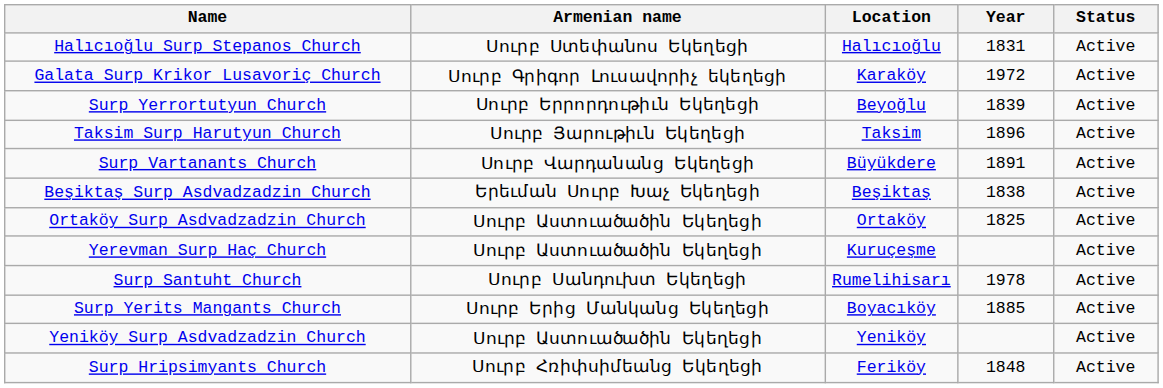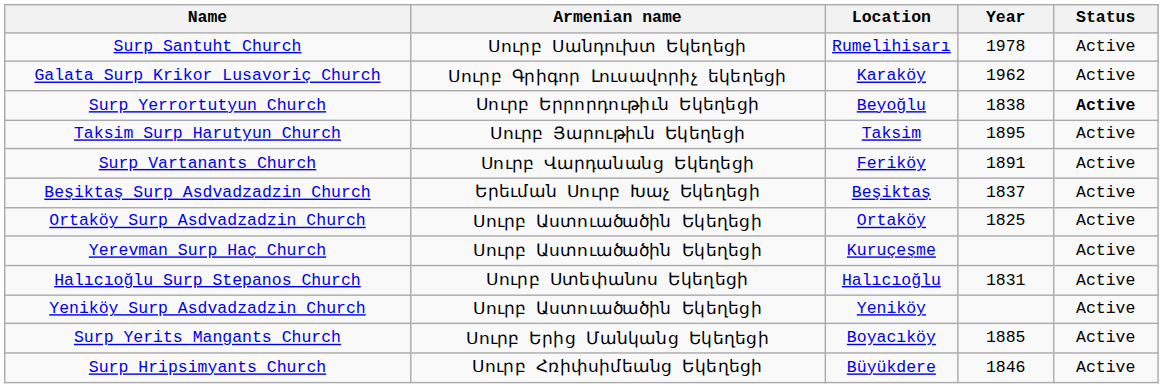 <table class="wikitable sortable" style="font-size:0.90em; width:70em; text-align:center; float: ">
 <tr>
 <th style="width:40em;">Name</th>
 <th style="width:40em;">Armenian name</th>
 <th style="width:8em;">Location</th>
 <th style="width:8em;">Year</th>
 <th style="width:8em;">Status</th>
 </tr>
 <tr>
-<td align="center"><a href='#'>Halıcıoğlu Surp Stepanos Church</a></td>
-<td align="center">Սուրբ Ստեփանոս Եկեղեցի</td>
-<td align="center"><a href='#'>Halıcıoğlu</a></td>
-<td align="center">1831</td>
+<td align="center"><a href='#'>Surp Santuht Church</a></td>
+<td align="center">Սուրբ Սանդուխտ Եկեղեցի</td>
+<td align="center"><a href='#'>Rumelihisarı</a></td>
+<td align="center">1978</td>
 <td align="center">Active</td>
 </tr>
 <tr>
 <td align="center"><a href='#'>Galata Surp Krikor Lusavoriç Church</a></td>
 <td align="center">Սուրբ Գրիգոր Լուսավորիչ եկեղեցի</td>
 <td align="center"><a href='#'>Karaköy</a></td>
-<td align="center">1972</td>
+<td align="center">1962</td>
 <td align="center">Active</td>
 </tr>
 <tr>
 <td align="center"><a href='#'> Surp Yerrortutyun Church</a></td>
 <td align="center">Սուրբ Երրորդութիւն Եկեղեցի</td>
 <td align="center"><a href='#'>Beyoğlu</a></td>
-<td align="center">1839</td>
-<td align="center">Active</td>
+<td align="center">1838</td>
+<td align="center"><strong>Active</strong></td>
 </tr>
 <tr>
 <td align="center"><a href='#'>Taksim Surp Harutyun Church</a></td>
 <td align="center">Սուրբ Յարութիւն Եկեղեցի</td>
 <td align="center"><a href='#'>Taksim</a></td>
-<td align="center">1896</td>
+<td align="center">1895</td>
 <td align="center">Active</td>
 </tr>
 <tr>
 <td align="center"><a href='#'>Surp Vartanants Church</a></td>
 <td align="center">Սուրբ Վարդանանց Եկեղեցի</td>
-<td align="center"><a href='#'>Büyükdere</a></td>
+<td align="center"><a href='#'>Feriköy</a></td>
 <td align="center">1891</td>
 <td align="center">Active</td>
 </tr>
 <tr>
 <td align="center"><a href='#'>Beşiktaş Surp Asdvadzadzin Church</a></td>
 <td align="center">Երեւման Սուրբ Խաչ Եկեղեցի</td>
 <td align="center"><a href='#'>Beşiktaş</a></td>
-<td align="center">1838</td>
+<td align="center">1837</td>
 <td align="center">Active</td>
 </tr>
 <tr>
 <td align="center"><a href='#'>Ortaköy Surp Asdvadzadzin Church</a></td>
 <td align="center">Սուրբ Աստուածածին Եկեղեցի</td>
 <td align="center"><a href='#'>Ortaköy</a></td>
 <td align="center">1825</td>
 <td align="center">Active</td>
 </tr>
 <tr>
 <td align="center"><a href='#'>Yerevman Surp Haç Church</a></td>
 <td align="center">Սուրբ Աստուածածին Եկեղեցի</td>
 <td align="center"><a href='#'>Kuruçeşme</a></td>
 <td align="center"></td>
 <td align="center">Active</td>
 </tr>
 <tr>
-<td align="center"><a href='#'>Surp Santuht Church</a></td>
-<td align="center">Սուրբ Սանդուխտ Եկեղեցի</td>
-<td align="center"><a href='#'>Rumelihisarı</a></td>
-<td align="center">1978</td>
+<td align="center"><a href='#'>Halıcıoğlu Surp Stepanos Church</a></td>
+<td align="center">Սուրբ Ստեփանոս Եկեղեցի</td>
+<td align="center"><a href='#'>Halıcıoğlu</a></td>
+<td align="center">1831</td>
+<td align="center">Active</td>
+</tr>
+<tr>
+<td align="center"><a href='#'>Yeniköy Surp Asdvadzadzin Church</a></td>
+<td align="center">Սուրբ Աստուածածին Եկեղեցի</td>
+<td align="center"><a href='#'>Yeniköy</a></td>
+<td align="center"></td>
 <td align="center">Active</td>
 </tr>
 <tr>
 <td align="center"><a href='#'>Surp Yerits Mangants Church</a></td>
 <td align="center">Սուրբ Երից Մանկանց Եկեղեցի</td>
 <td align="center"><a href='#'>Boyacıköy</a></td>
 <td align="center">1885</td>
 <td align="center">Active</td>
 </tr>
 <tr>
-<td align="center"><a href='#'>Yeniköy Surp Asdvadzadzin Church</a></td>
-<td align="center">Սուրբ Աստուածածին Եկեղեցի</td>
-<td align="center"><a href='#'>Yeniköy</a></td>
-<td align="center"></td>
-<td align="center">Active</td>
-</tr>
-<tr>
 <td align="center"><a href='#'>Surp Hripsimyants Church</a></td>
 <td align="center">Սուրբ Հռիփսիմեանց Եկեղեցի</td>
-<td align="center"><a href='#'>Feriköy</a></td>
-<td align="center">1848</td>
+<td align="center"><a href='#'>Büyükdere</a></td>
+<td align="center">1846</td>
 <td align="center">Active</td>
 </tr>
 </table>
